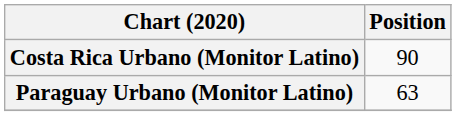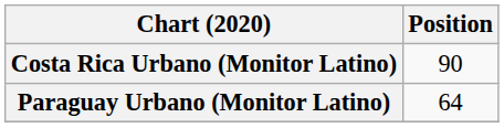 <table class="wikitable sortable plainrowheaders" style="text-align:center">
 <tr>
 <th scope="col">Chart (2020)</th>
 <th scope="col">Position</th>
 </tr>
 <tr>
 <th scope="row">Costa Rica Urbano (Monitor Latino)</th>
 <td>90</td>
 </tr>
 <tr>
 <th scope="row">Paraguay Urbano (Monitor Latino)</th>
-<td>63</td>
+<td>64</td>
 </tr>
 <tr>
 </tr>
 </table>
